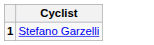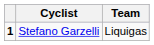 <table class="wikitable">
 <tr style="background:#ccccff;">
 <th></th>
 <th>Cyclist</th>
+<th>Team</th>
 </tr>
 <tr>
 <td><strong>1</strong></td>
 <td><a href='#'>Stefano Garzelli</a></td>
+<td>Liquigas</td>
 </tr>
 </table>
